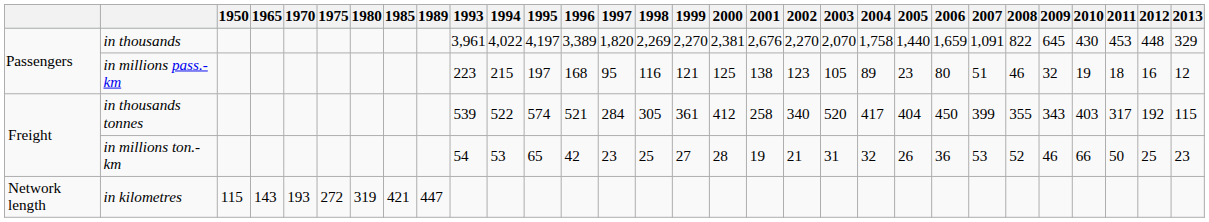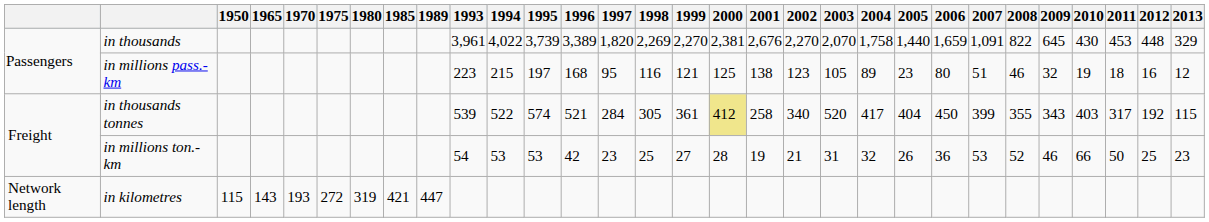 <table class="wikitable" style="margin:1em auto;">
 <tr style="background:lightblue;">
 <th></th>
 <th></th>
 <th style="padding-left:1px; padding-right:1px;">1950</th>
 <th style="padding-left:1px; padding-right:1px;">1965</th>
 <th style="padding-left:1px; padding-right:1px;">1970</th>
 <th style="padding-left:1px; padding-right:1px;">1975</th>
 <th style="padding-left:1px; padding-right:1px;">1980</th>
 <th style="padding-left:1px; padding-right:1px;">1985</th>
 <th style="padding-left:1px; padding-right:1px;">1989</th>
 <th style="padding-left:1px; padding-right:1px;">1993</th>
 <th style="padding-left:1px; padding-right:1px;">1994</th>
 <th style="padding-left:1px; padding-right:1px;">1995</th>
 <th style="padding-left:1px; padding-right:1px;">1996</th>
 <th style="padding-left:1px; padding-right:1px;">1997</th>
 <th style="padding-left:1px; padding-right:1px;">1998</th>
 <th style="padding-left:1px; padding-right:1px;">1999</th>
 <th style="padding-left:1px; padding-right:1px;">2000</th>
 <th style="padding-left:1px; padding-right:1px;">2001</th>
 <th style="padding-left:1px; padding-right:1px;">2002</th>
 <th style="padding-left:1px; padding-right:1px;">2003</th>
 <th style="padding-left:1px; padding-right:1px;">2004</th>
 <th style="padding-left:1px; padding-right:1px;">2005</th>
 <th style="padding-left:1px; padding-right:1px;">2006</th>
 <th style="padding-left:1px; padding-right:1px;">2007</th>
 <th style="padding-left:1px; padding-right:1px;">2008</th>
 <th style="padding-left:1px; padding-right:1px;">2009</th>
 <th style="padding-left:1px; padding-right:1px;">2010</th>
 <th style="padding-left:1px; padding-right:1px;">2011</th>
 <th style="padding-left:1px; padding-right:1px;">2012</th>
 <th style="padding-left:1px; padding-right:1px;">2013</th>
 </tr>
 <tr>
 <td rowspan="2" style="padding-left:1px; padding-right:1px;">Passengers</td>
 <td><em>in thousands</em></td>
 <td></td>
 <td></td>
 <td></td>
 <td></td>
 <td></td>
 <td></td>
 <td></td>
 <td style="padding-left:1px; padding-right:1px;">3,961</td>
 <td style="padding-left:1px; padding-right:1px;">4,022</td>
-<td style="padding-left:1px; padding-right:1px;">4,197</td>
+<td style="padding-left:1px; padding-right:1px;">3,739</td>
 <td style="padding-left:1px; padding-right:1px;">3,389</td>
 <td style="padding-left:1px; padding-right:1px;">1,820</td>
 <td style="padding-left:1px; padding-right:1px;">2,269</td>
 <td style="padding-left:1px; padding-right:1px;">2,270</td>
 <td style="padding-left:1px; padding-right:1px;">2,381</td>
 <td style="padding-left:1px; padding-right:1px;">2,676</td>
 <td style="padding-left:1px; padding-right:1px;">2,270</td>
 <td style="padding-left:1px; padding-right:1px;">2,070</td>
 <td style="padding-left:1px; padding-right:1px;">1,758</td>
 <td style="padding-left:1px; padding-right:1px;">1,440</td>
 <td style="padding-left:1px; padding-right:1px;">1,659</td>
 <td style="padding-left:1px; padding-right:1px;">1,091</td>
 <td>822</td>
 <td>645</td>
 <td>430</td>
 <td>453</td>
 <td>448</td>
 <td>329</td>
 </tr>
 <tr>
 <td><em>in millions <a href='#'>pass.-km</a></em></td>
 <td></td>
 <td></td>
 <td></td>
 <td></td>
 <td></td>
 <td></td>
 <td></td>
 <td>223</td>
 <td>215</td>
 <td>197</td>
 <td>168</td>
 <td>95</td>
 <td>116</td>
 <td>121</td>
 <td>125</td>
 <td>138</td>
 <td>123</td>
 <td>105</td>
 <td>89</td>
 <td>23</td>
 <td>80</td>
 <td>51</td>
 <td>46</td>
 <td>32</td>
 <td>19</td>
 <td>18</td>
 <td>16</td>
 <td>12</td>
 </tr>
 <tr>
 <td rowspan="2">Freight</td>
 <td><em>in thousands tonnes</em></td>
 <td></td>
 <td></td>
 <td></td>
 <td></td>
 <td></td>
 <td></td>
 <td></td>
 <td>539</td>
 <td>522</td>
 <td>574</td>
 <td>521</td>
 <td>284</td>
 <td>305</td>
 <td>361</td>
-<td>412</td>
+<td style="background: khaki;">412</td>
 <td>258</td>
 <td>340</td>
 <td>520</td>
 <td>417</td>
 <td>404</td>
 <td>450</td>
 <td>399</td>
 <td>355</td>
 <td>343</td>
 <td>403</td>
 <td>317</td>
 <td>192</td>
 <td>115</td>
 </tr>
 <tr>
 <td><em>in millions ton.-km</em></td>
 <td></td>
 <td></td>
 <td></td>
 <td></td>
 <td></td>
 <td></td>
 <td></td>
 <td>54</td>
 <td>53</td>
-<td>65</td>
+<td>53</td>
 <td>42</td>
 <td>23</td>
 <td>25</td>
 <td>27</td>
 <td>28</td>
 <td>19</td>
 <td>21</td>
 <td>31</td>
 <td>32</td>
 <td>26</td>
 <td>36</td>
 <td>53</td>
 <td>52</td>
 <td>46</td>
 <td>66</td>
 <td>50</td>
 <td>25</td>
 <td>23</td>
 </tr>
 <tr>
 <td>Network length</td>
 <td><em>in kilometres</em></td>
 <td>115</td>
 <td>143</td>
 <td>193</td>
 <td>272</td>
 <td>319</td>
 <td>421</td>
 <td>447</td>
 <td></td>
 <td></td>
 <td></td>
 <td></td>
 <td></td>
 <td></td>
 <td></td>
 <td></td>
 <td></td>
 <td></td>
 <td></td>
 <td></td>
 <td></td>
 <td></td>
 <td></td>
 <td></td>
 <td></td>
 <td></td>
 <td></td>
 <td></td>
 <td></td>
 </tr>
 </table>
